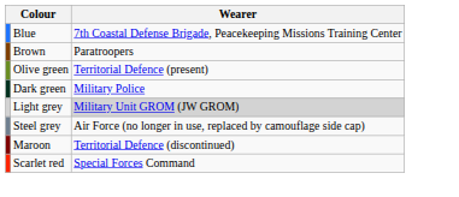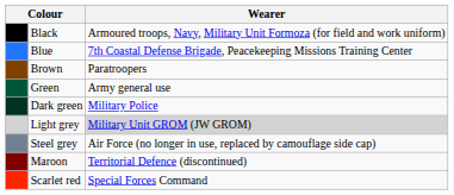 <table class="wikitable">
 <tr>
 <th colspan="2">Colour</th>
 <th>Wearer</th>
+</tr>
+<tr>
+<td style="background:black;">      </td>
+<td>Black</td>
+<td>Armoured troops, <a href='#'>Navy</a>, <a href='#'>Military Unit Formoza</a> (for field and work uniform)</td>
 </tr>
 <tr>
 <td style="background:#1F75FE;"></td>
 <td>Blue</td>
 <td><a href='#'>7th Coastal Defense Brigade</a>, Peacekeeping Missions Training Center</td>
 </tr>
 <tr>
 <td style="background:#804000;"></td>
 <td>Brown</td>
 <td>Paratroopers</td>
 </tr>
 <tr>
-<td style="background:#6b8e23;"></td>
-<td>Olive green</td>
-<td><a href='#'>Territorial Defence</a> (present)</td>
+<td style="background:#00563B;"></td>
+<td>Green</td>
+<td>Army general use</td>
 </tr>
 <tr>
 <td style="background:#013220;"></td>
 <td>Dark green</td>
 <td><a href='#'>Military Police</a></td>
 </tr>
 <tr>
 <td style="background:#D3D3D3;"></td>
 <td>Light grey</td>
 <td style="background: lightgrey;"><a href='#'>Military Unit GROM</a> (JW GROM)</td>
 </tr>
 <tr>
 <td style="background:#708090;"></td>
 <td>Steel grey</td>
 <td>Air Force (no longer in use, replaced by camouflage side cap)</td>
 </tr>
 <tr>
 <td style="background:maroon;"></td>
 <td>Maroon</td>
 <td><a href='#'>Territorial Defence</a> (discontinued)</td>
 </tr>
 <tr>
 <td style="background:#FF2400;"></td>
 <td>Scarlet red</td>
 <td><a href='#'>Special Forces</a> Command</td>
 </tr>
 </table>
